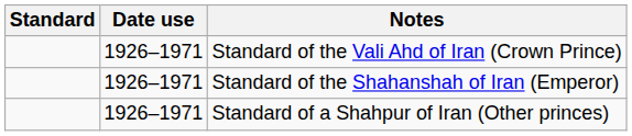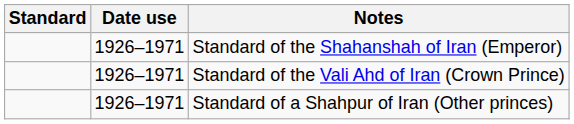 <table class="wikitable">
 <tr>
 <th>Standard</th>
 <th>Date use</th>
 <th>Notes</th>
 </tr>
 <tr>
 <td></td>
 <td>1926–1971</td>
-<td>Standard of the <a href='#'>Vali Ahd of Iran</a> (Crown Prince)</td>
+<td>Standard of the <a href='#'>Shahanshah of Iran</a> (Emperor)</td>
 </tr>
 <tr>
 <td></td>
 <td>1926–1971</td>
-<td>Standard of the <a href='#'>Shahanshah of Iran</a> (Emperor)</td>
+<td>Standard of the <a href='#'>Vali Ahd of Iran</a> (Crown Prince)</td>
 </tr>
 <tr>
 <td></td>
 <td>1926–1971</td>
 <td>Standard of a Shahpur of Iran (Other princes)</td>
 </tr>
 </table>
